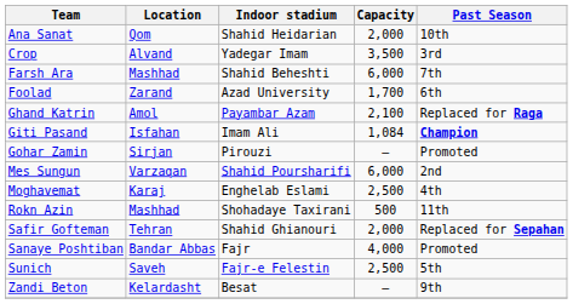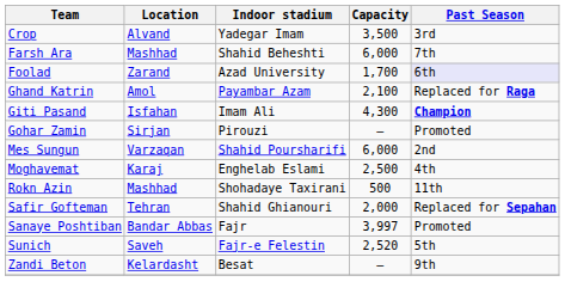 <table class="wikitable sortable">
 <tr>
 <th>Team</th>
 <th>Location</th>
 <th>Indoor stadium</th>
 <th>Capacity</th>
 <th><a href='#'>Past Season</a></th>
-</tr>
-<tr>
-<td><a href='#'>Ana Sanat</a></td>
-<td><a href='#'>Qom</a></td>
-<td>Shahid Heidarian</td>
-<td align="center">2,000</td>
-<td>10th</td>
 </tr>
 <tr>
 <td><a href='#'>Crop</a></td>
 <td><a href='#'>Alvand</a></td>
 <td>Yadegar Imam</td>
 <td align="center">3,500</td>
 <td>3rd</td>
 </tr>
 <tr>
 <td><a href='#'>Farsh Ara</a></td>
 <td><a href='#'>Mashhad</a></td>
 <td>Shahid Beheshti</td>
 <td align="center">6,000</td>
 <td>7th</td>
 </tr>
 <tr>
 <td><a href='#'>Foolad</a></td>
 <td><a href='#'>Zarand</a></td>
 <td>Azad University</td>
 <td align="center">1,700</td>
-<td>6th</td>
+<td style="background: lavender;">6th</td>
 </tr>
 <tr>
 <td><a href='#'>Ghand Katrin</a></td>
 <td><a href='#'>Amol</a></td>
 <td><a href='#'>Payambar Azam</a></td>
 <td align="center">2,100</td>
 <td>Replaced for <strong><a href='#'>Raga</a></strong></td>
 </tr>
 <tr>
 <td><a href='#'>Giti Pasand</a></td>
 <td><a href='#'>Isfahan</a></td>
 <td>Imam Ali</td>
-<td align="center">1,084</td>
+<td align="center">4,300</td>
 <td><strong><a href='#'>Champion</a></strong></td>
 </tr>
 <tr>
 <td><a href='#'>Gohar Zamin</a></td>
 <td><a href='#'>Sirjan</a></td>
 <td>Pirouzi</td>
 <td align="center">–</td>
 <td>Promoted</td>
 </tr>
 <tr>
 <td><a href='#'>Mes Sungun</a></td>
 <td><a href='#'>Varzaqan</a></td>
 <td><a href='#'>Shahid Poursharifi</a></td>
 <td align="center">6,000</td>
 <td>2nd</td>
 </tr>
 <tr>
 <td><a href='#'>Moghavemat</a></td>
 <td><a href='#'>Karaj</a></td>
 <td>Enghelab Eslami</td>
 <td align="center">2,500</td>
 <td>4th</td>
 </tr>
 <tr>
 <td><a href='#'>Rokn Azin</a></td>
 <td><a href='#'>Mashhad</a></td>
 <td>Shohadaye Taxirani</td>
 <td align="center">500</td>
 <td>11th</td>
 </tr>
 <tr>
 <td><a href='#'>Safir Gofteman</a></td>
 <td><a href='#'>Tehran</a></td>
 <td>Shahid Ghianouri</td>
 <td align="center">2,000</td>
 <td>Replaced for <strong><a href='#'>Sepahan</a></strong></td>
 </tr>
 <tr>
 <td><a href='#'>Sanaye Poshtiban</a></td>
 <td><a href='#'>Bandar Abbas</a></td>
 <td>Fajr</td>
-<td align="center">4,000</td>
+<td align="center">3,997</td>
 <td>Promoted</td>
 </tr>
 <tr>
 <td><a href='#'>Sunich</a></td>
 <td><a href='#'>Saveh</a></td>
 <td><a href='#'>Fajr-e Felestin</a></td>
-<td align="center">2,500</td>
+<td align="center">2,520</td>
 <td>5th</td>
 </tr>
 <tr>
 <td><a href='#'>Zandi Beton</a></td>
 <td><a href='#'>Kelardasht</a></td>
 <td>Besat</td>
 <td align="center">–</td>
 <td>9th</td>
 </tr>
 <tr>
 </tr>
 </table>
